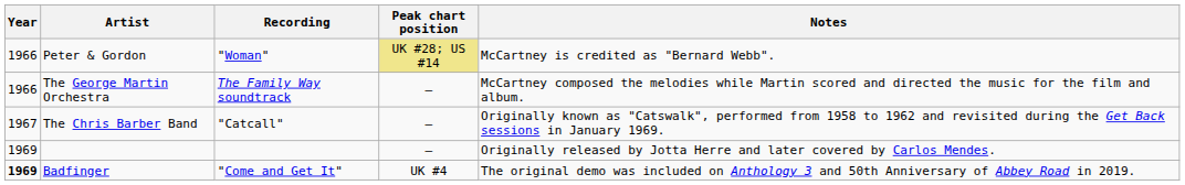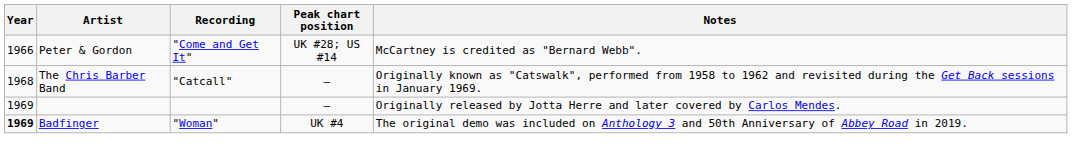 <table class="wikitable">
 <tr>
 <th>Year</th>
 <th>Artist</th>
 <th>Recording</th>
 <th>Peak chart<br>position</th>
 <th>Notes</th>
 </tr>
 <tr>
 <td>1966</td>
 <td>Peter & Gordon</td>
-<td>"<a href='#'>Woman</a>"</td>
-<td style="background: khaki; text-align:center;">UK #28; US #14</td>
+<td>"<a href='#'>Come and Get It</a>"</td>
+<td style="text-align:center;">UK #28; US #14</td>
 <td>McCartney is credited as "Bernard Webb".</td>
 </tr>
 <tr>
-<td>1966</td>
-<td>The <a href='#'>George Martin</a> Orchestra</td>
-<td><a href='#'><em>The Family Way</em> soundtrack</a></td>
-<td style="text-align:center;">—</td>
-<td>McCartney composed the melodies while Martin scored and directed the music for the film and album.</td>
-</tr>
-<tr>
-<td>1967</td>
+<td>1968</td>
 <td>The <a href='#'>Chris Barber</a> Band</td>
 <td>"Catcall"</td>
 <td style="text-align:center;">—</td>
 <td>Originally known as "Catswalk", performed from 1958 to 1962 and revisited during the <a href='#'><em>Get Back</em> sessions</a> in January 1969.</td>
 </tr>
 <tr>
 <td>1969</td>
 <td></td>
 <td></td>
 <td style="text-align:center;">—</td>
 <td>Originally released by Jotta Herre and later covered by <a href='#'>Carlos Mendes</a>.</td>
 </tr>
 <tr>
 <td><strong>1969</strong></td>
 <td><a href='#'>Badfinger</a></td>
-<td>"<a href='#'>Come and Get It</a>"</td>
+<td>"<a href='#'>Woman</a>"</td>
 <td style="text-align:center;">UK #4</td>
 <td>The original demo was included on <em><a href='#'>Anthology 3</a></em> and 50th Anniversary of <em><a href='#'>Abbey Road</a></em> in 2019.</td>
 </tr>
 </table>
